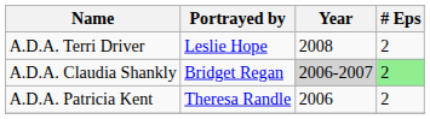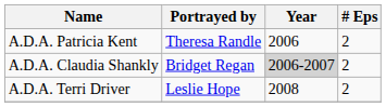 <table class="wikitable">
 <tr>
 <th><strong>Name</strong></th>
 <th><strong>Portrayed by</strong></th>
 <th><strong>Year</strong></th>
 <th><strong># Eps</strong></th>
 </tr>
 <tr>
+<td>A.D.A. Patricia Kent</td>
+<td><a href='#'>Theresa Randle</a></td>
+<td>2006</td>
+<td>2</td>
+</tr>
+<tr>
+<td>A.D.A. Claudia Shankly</td>
+<td><a href='#'>Bridget Regan</a></td>
+<td style="background: lightgrey;">2006-2007</td>
+<td>2</td>
+</tr>
+<tr>
 <td>A.D.A. Terri Driver</td>
 <td><a href='#'>Leslie Hope</a></td>
 <td>2008</td>
 <td>2</td>
 </tr>
 <tr>
-<td>A.D.A. Claudia Shankly</td>
-<td><a href='#'>Bridget Regan</a></td>
-<td style="background: lightgrey;">2006-2007</td>
-<td style="background: lightgreen;">2</td>
-</tr>
-<tr>
-<td>A.D.A. Patricia Kent</td>
-<td><a href='#'>Theresa Randle</a></td>
-<td>2006</td>
-<td>2</td>
-</tr>
-<tr>
 </tr>
 </table>
